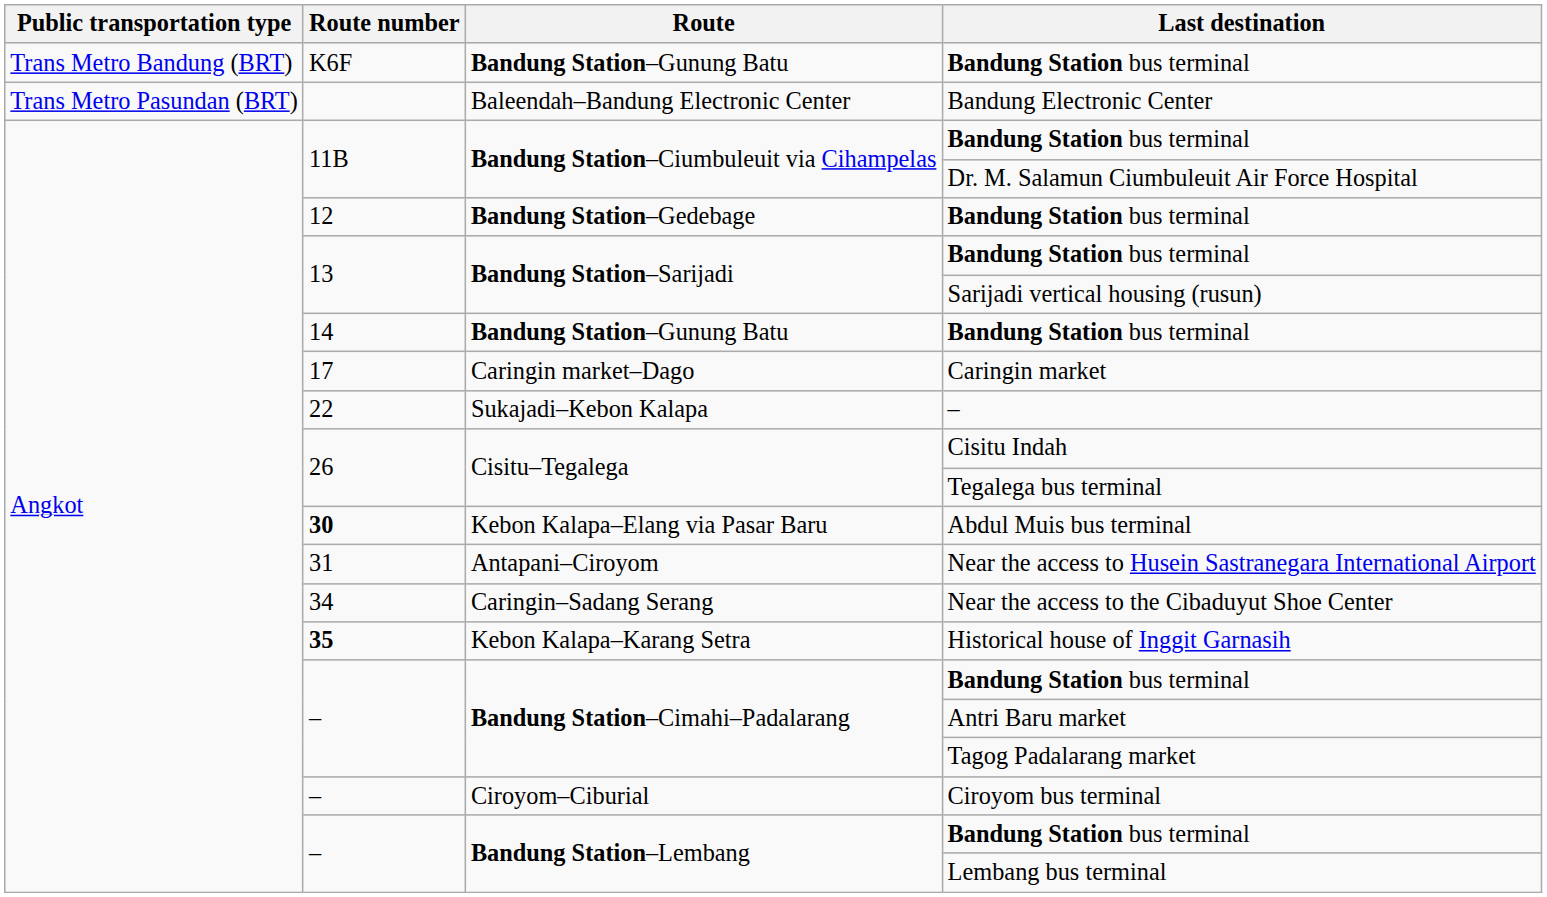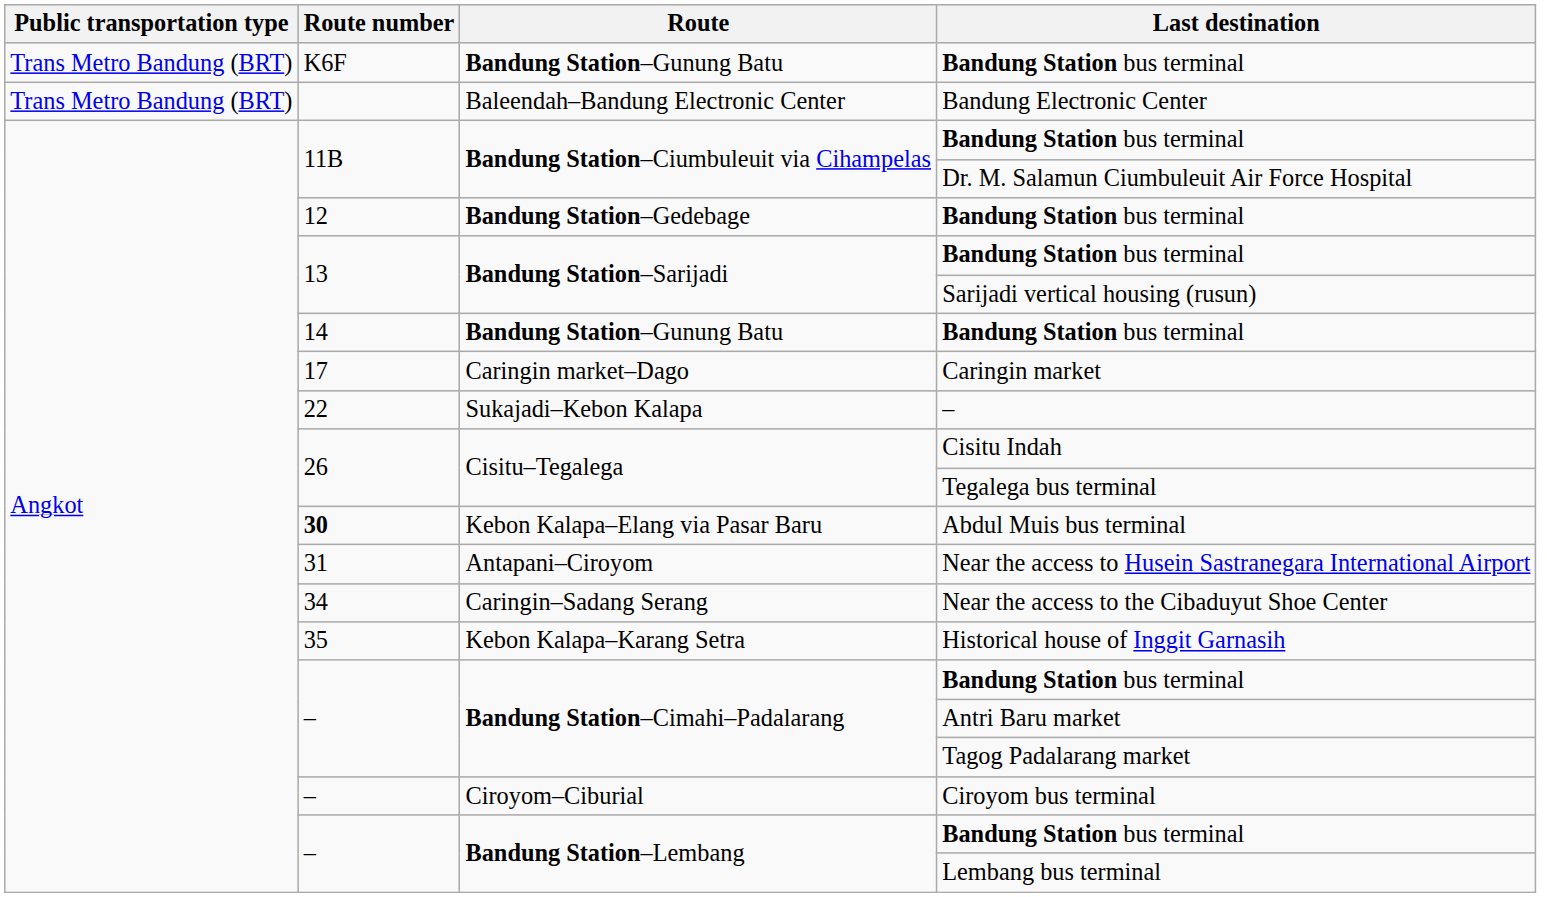 <table class="wikitable">
 <tr>
 <th>Public transportation type</th>
 <th>Route number</th>
 <th>Route</th>
 <th>Last destination</th>
 </tr>
 <tr>
 <td><a href='#'>Trans Metro Bandung</a> (<a href='#'>BRT</a>)</td>
 <td>K6F</td>
 <td><strong>Bandung Station</strong>–Gunung Batu</td>
 <td><strong>Bandung Station</strong> bus terminal</td>
 </tr>
 <tr>
-<td><a href='#'>Trans Metro Pasundan</a> (<a href='#'>BRT</a>)</td>
+<td><a href='#'>Trans Metro Bandung</a> (<a href='#'>BRT</a>)</td>
 <td></td>
 <td>Baleendah–Bandung Electronic Center</td>
 <td>Bandung Electronic Center</td>
 </tr>
 <tr>
 <td rowspan="20"><a href='#'>Angkot</a></td>
 <td rowspan="2">11B</td>
 <td rowspan="2"><strong>Bandung Station</strong>–Ciumbuleuit via <a href='#'>Cihampelas</a></td>
 <td><strong>Bandung Station</strong> bus terminal</td>
 </tr>
 <tr>
 <td>Dr. M. Salamun Ciumbuleuit Air Force Hospital</td>
 </tr>
 <tr>
 <td>12</td>
 <td><strong>Bandung Station</strong>–Gedebage</td>
 <td><strong>Bandung Station</strong> bus terminal</td>
 </tr>
 <tr>
 <td rowspan="2">13</td>
 <td rowspan="2"><strong>Bandung Station</strong>–Sarijadi</td>
 <td><strong>Bandung Station</strong> bus terminal</td>
 </tr>
 <tr>
 <td>Sarijadi vertical housing (rusun)</td>
 </tr>
 <tr>
 <td>14</td>
 <td><strong>Bandung Station</strong>–Gunung Batu</td>
 <td><strong>Bandung Station</strong> bus terminal</td>
 </tr>
 <tr>
 <td>17</td>
 <td>Caringin market–Dago</td>
 <td>Caringin market</td>
 </tr>
 <tr>
 <td>22</td>
 <td>Sukajadi–Kebon Kalapa</td>
 <td>–</td>
 </tr>
 <tr>
 <td rowspan="2">26</td>
 <td rowspan="2">Cisitu–Tegalega</td>
 <td>Cisitu Indah</td>
 </tr>
 <tr>
 <td>Tegalega bus terminal</td>
 </tr>
 <tr>
 <td><strong>30</strong></td>
 <td>Kebon Kalapa–Elang via Pasar Baru</td>
 <td>Abdul Muis bus terminal</td>
 </tr>
 <tr>
 <td>31</td>
 <td>Antapani–Ciroyom</td>
 <td>Near the access to <a href='#'>Husein Sastranegara International Airport</a></td>
 </tr>
 <tr>
 <td>34</td>
 <td>Caringin–Sadang Serang</td>
 <td>Near the access to the Cibaduyut Shoe Center</td>
 </tr>
 <tr>
-<td><strong>35</strong></td>
+<td>35</td>
 <td>Kebon Kalapa–Karang Setra</td>
 <td>Historical house of <a href='#'>Inggit Garnasih</a></td>
 </tr>
 <tr>
 <td rowspan="3">–</td>
 <td rowspan="3"><strong>Bandung Station</strong>–Cimahi–Padalarang</td>
 <td><strong>Bandung Station</strong> bus terminal</td>
 </tr>
 <tr>
 <td>Antri Baru market</td>
 </tr>
 <tr>
 <td>Tagog Padalarang market</td>
 </tr>
 <tr>
 <td>–</td>
 <td>Ciroyom–Ciburial</td>
 <td>Ciroyom bus terminal</td>
 </tr>
 <tr>
 <td rowspan="2">–</td>
 <td rowspan="2"><strong>Bandung Station</strong>–Lembang</td>
 <td><strong>Bandung Station</strong> bus terminal</td>
 </tr>
 <tr>
 <td>Lembang bus terminal</td>
 </tr>
 </table>
